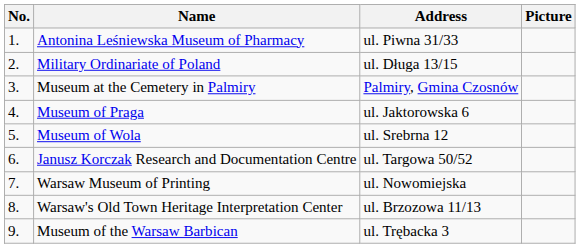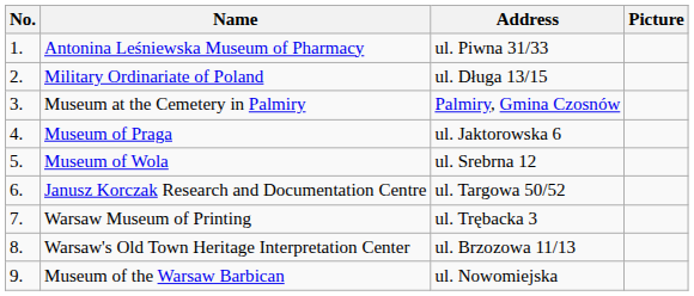 <table class="wikitable">
 <tr>
 <th>No.</th>
 <th>Name</th>
 <th>Address</th>
 <th>Picture</th>
 </tr>
 <tr>
 <td>1.</td>
 <td><a href='#'>Antonina Leśniewska Museum of Pharmacy</a></td>
 <td>ul. Piwna 31/33</td>
 <td></td>
 </tr>
 <tr>
 <td>2.</td>
 <td><a href='#'>Military Ordinariate of Poland</a></td>
 <td>ul. Długa 13/15</td>
 <td></td>
 </tr>
 <tr>
 <td>3.</td>
 <td>Museum at the Cemetery in <a href='#'>Palmiry</a></td>
 <td><a href='#'>Palmiry</a>, <a href='#'>Gmina Czosnów</a></td>
 <td></td>
 </tr>
 <tr>
 <td>4.</td>
 <td><a href='#'>Museum of Praga</a></td>
 <td>ul. Jaktorowska 6</td>
 <td></td>
 </tr>
 <tr>
 <td>5.</td>
 <td><a href='#'>Museum of Wola</a></td>
 <td>ul. Srebrna 12</td>
 <td></td>
 </tr>
 <tr>
 <td>6.</td>
 <td><a href='#'>Janusz Korczak</a> Research and Documentation Centre</td>
 <td>ul. Targowa 50/52</td>
 <td></td>
 </tr>
 <tr>
 <td>7.</td>
 <td>Warsaw Museum of Printing</td>
-<td>ul. Nowomiejska</td>
+<td>ul. Trębacka 3</td>
 <td></td>
 </tr>
 <tr>
 <td>8.</td>
 <td>Warsaw's Old Town Heritage Interpretation Center</td>
 <td>ul. Brzozowa 11/13</td>
 <td></td>
 </tr>
 <tr>
 <td>9.</td>
 <td>Museum of the <a href='#'>Warsaw Barbican</a></td>
-<td>ul. Trębacka 3</td>
+<td>ul. Nowomiejska</td>
 <td></td>
 </tr>
 </table>
